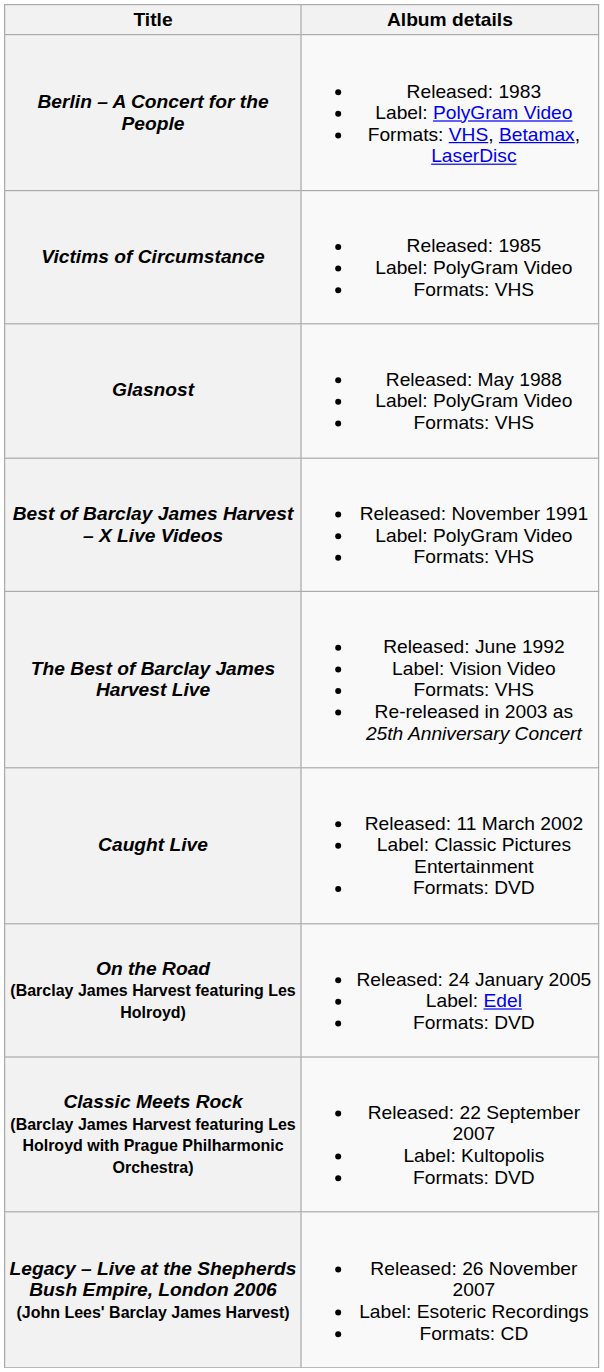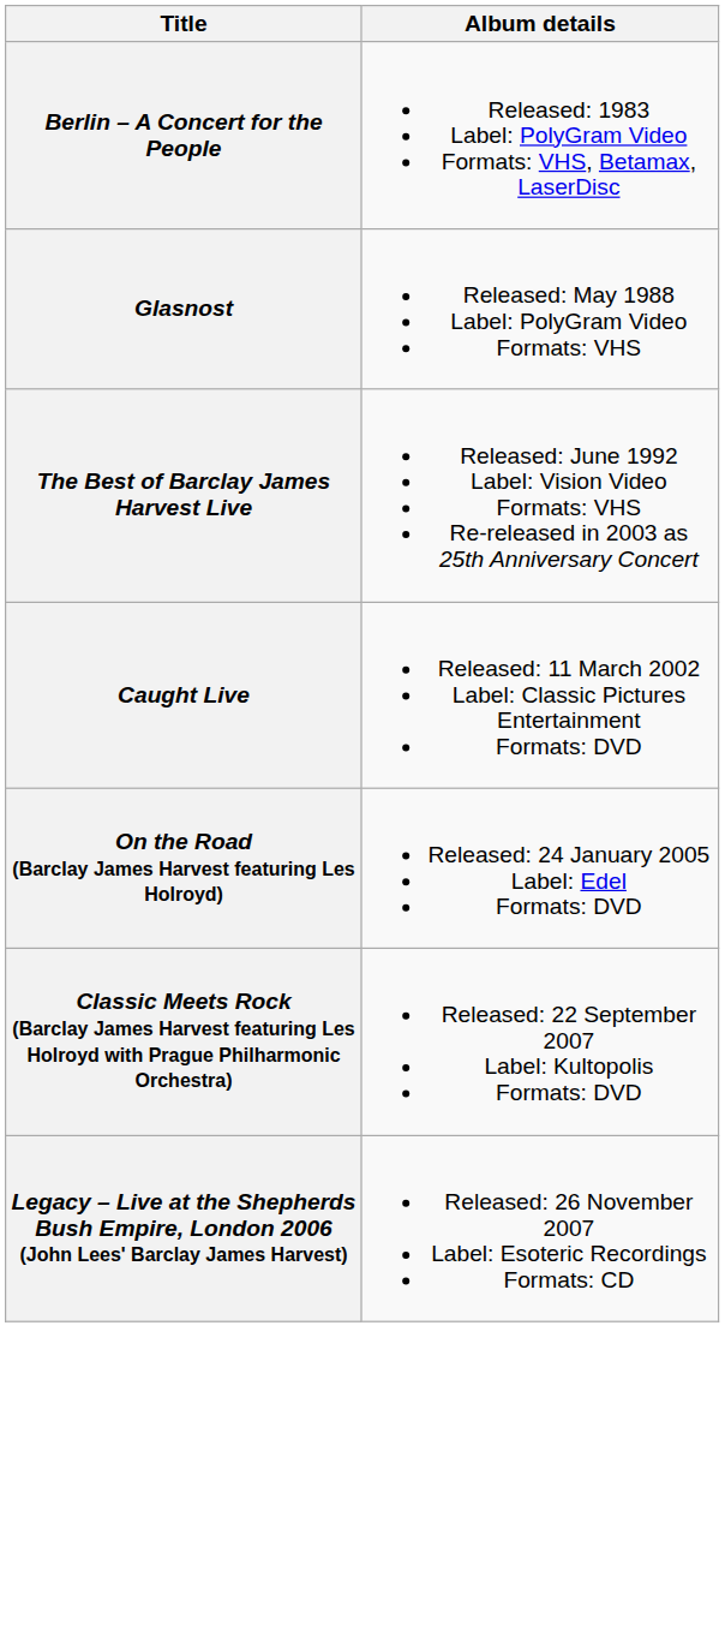 <table class="wikitable plainrowheaders" style="text-align:center;">
 <tr>
 <th scope="col" style="width:15em;">Title</th>
 <th scope="col" style="width:15em;">Album details</th>
 </tr>
 <tr>
 <th scope="row"><em>Berlin – A Concert for the People</em></th>
 <td><br><ul><li>Released: 1983</li><li>Label: <a href='#'>PolyGram Video</a></li><li>Formats: <a href='#'>VHS</a>, <a href='#'>Betamax</a>, <a href='#'>LaserDisc</a></li></ul></td>
 </tr>
 <tr>
-<th scope="row"><em>Victims of Circumstance</em></th>
-<td><br><ul><li>Released: 1985</li><li>Label: PolyGram Video</li><li>Formats: VHS</li></ul></td>
-</tr>
-<tr>
 <th scope="row"><em>Glasnost</em></th>
 <td><br><ul><li>Released: May 1988</li><li>Label: PolyGram Video</li><li>Formats: VHS</li></ul></td>
-</tr>
-<tr>
-<th scope="row"><em>Best of Barclay James Harvest – X Live Videos</em></th>
-<td><br><ul><li>Released: November 1991</li><li>Label: PolyGram Video</li><li>Formats: VHS</li></ul></td>
 </tr>
 <tr>
 <th scope="row"><em>The Best of Barclay James Harvest Live</em></th>
 <td><br><ul><li>Released: June 1992</li><li>Label: Vision Video</li><li>Formats: VHS</li><li>Re-released in 2003 as <em>25th Anniversary Concert</em></li></ul></td>
 </tr>
 <tr>
 <th scope="row"><em>Caught Live</em></th>
 <td><br><ul><li>Released: 11 March 2002</li><li>Label: Classic Pictures Entertainment</li><li>Formats: DVD</li></ul></td>
 </tr>
 <tr>
 <th scope="row"><em>On the Road</em><br><small>(Barclay James Harvest featuring Les Holroyd)</small></th>
 <td><br><ul><li>Released: 24 January 2005</li><li>Label: <a href='#'>Edel</a></li><li>Formats: DVD</li></ul></td>
 </tr>
 <tr>
 <th scope="row"><em>Classic Meets Rock</em><br><small>(Barclay James Harvest featuring Les Holroyd with Prague Philharmonic Orchestra)</small></th>
 <td><br><ul><li>Released: 22 September 2007</li><li>Label: Kultopolis</li><li>Formats: DVD</li></ul></td>
 </tr>
 <tr>
 <th scope="row"><em>Legacy – Live at the Shepherds Bush Empire, London 2006</em><br><small>(John Lees' Barclay James Harvest)</small></th>
 <td><br><ul><li>Released: 26 November 2007</li><li>Label: Esoteric Recordings</li><li>Formats: CD</li></ul></td>
 </tr>
 </table>
